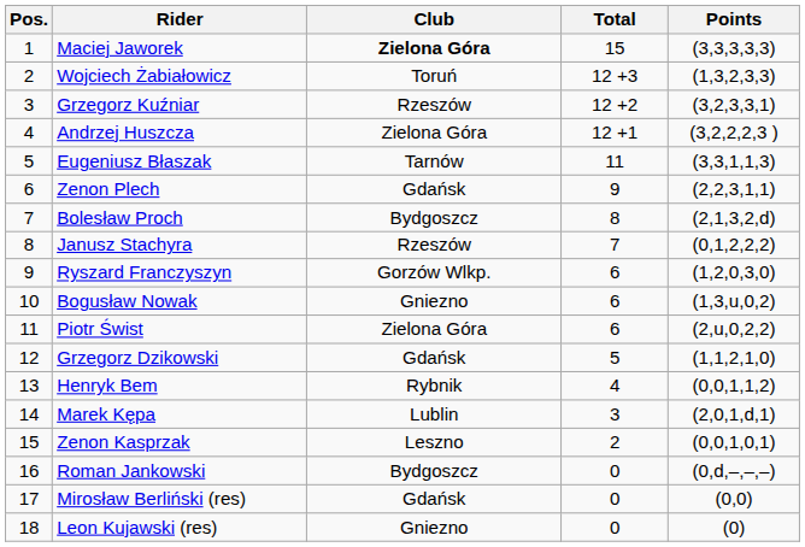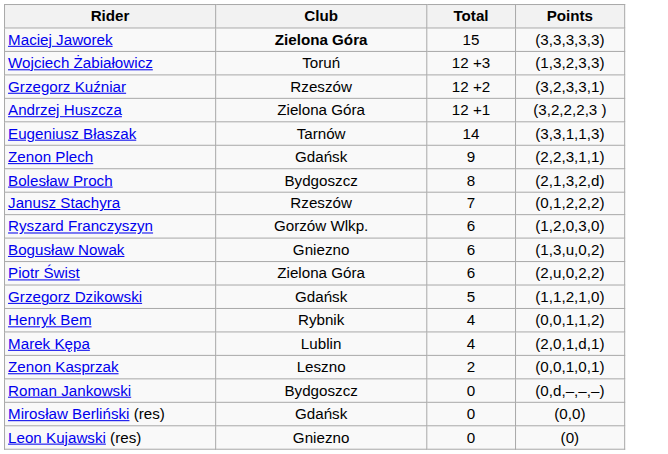 <table class=wikitable style="font-size:93%;">
 <tr>
-<th width=25px>Pos.</th>
 <th width=200px>Rider</th>
 <th width=200px>Club</th>
 <th width=80px>Total</th>
 <th width=100px>Points</th>
 </tr>
 <tr align=center>
-<td>1</td>
 <td align=left><a href='#'>Maciej Jaworek</a></td>
 <td><strong>Zielona Góra</strong></td>
 <td>15</td>
 <td>(3,3,3,3,3)</td>
 </tr>
 <tr align=center>
-<td>2</td>
 <td align=left><a href='#'>Wojciech Żabiałowicz</a></td>
 <td>Toruń</td>
 <td>12 +3</td>
 <td>(1,3,2,3,3)</td>
 </tr>
 <tr align=center>
-<td>3</td>
 <td align=left><a href='#'>Grzegorz Kuźniar</a></td>
 <td>Rzeszów</td>
 <td>12 +2</td>
 <td>(3,2,3,3,1)</td>
 </tr>
 <tr align=center>
-<td>4</td>
 <td align=left><a href='#'>Andrzej Huszcza</a></td>
 <td>Zielona Góra</td>
 <td>12 +1</td>
 <td>(3,2,2,2,3 )</td>
 </tr>
 <tr align=center>
-<td>5</td>
 <td align=left><a href='#'>Eugeniusz Błaszak</a></td>
 <td>Tarnów</td>
-<td>11</td>
+<td>14</td>
 <td>(3,3,1,1,3)</td>
 </tr>
 <tr align=center>
-<td>6</td>
 <td align=left><a href='#'>Zenon Plech</a></td>
 <td>Gdańsk</td>
 <td>9</td>
 <td>(2,2,3,1,1)</td>
 </tr>
 <tr align=center>
-<td>7</td>
 <td align=left><a href='#'>Bolesław Proch</a></td>
 <td>Bydgoszcz</td>
 <td>8</td>
 <td>(2,1,3,2,d)</td>
 </tr>
 <tr align=center>
-<td>8</td>
 <td align=left><a href='#'>Janusz Stachyra</a></td>
 <td>Rzeszów</td>
 <td>7</td>
 <td>(0,1,2,2,2)</td>
 </tr>
 <tr align=center>
-<td>9</td>
 <td align=left><a href='#'>Ryszard Franczyszyn</a></td>
 <td>Gorzów Wlkp.</td>
 <td>6</td>
 <td>(1,2,0,3,0)</td>
 </tr>
 <tr align=center>
-<td>10</td>
 <td align=left><a href='#'>Bogusław Nowak</a></td>
 <td>Gniezno</td>
 <td>6</td>
 <td>(1,3,u,0,2)</td>
 </tr>
 <tr align=center>
-<td>11</td>
 <td align=left><a href='#'>Piotr Świst</a></td>
 <td>Zielona Góra</td>
 <td>6</td>
 <td>(2,u,0,2,2)</td>
 </tr>
 <tr align=center>
-<td>12</td>
 <td align=left><a href='#'>Grzegorz Dzikowski</a></td>
 <td>Gdańsk</td>
 <td>5</td>
 <td>(1,1,2,1,0)</td>
 </tr>
 <tr align=center>
-<td>13</td>
 <td align=left><a href='#'>Henryk Bem</a></td>
 <td>Rybnik</td>
 <td>4</td>
 <td>(0,0,1,1,2)</td>
 </tr>
 <tr align=center>
-<td>14</td>
 <td align=left><a href='#'>Marek Kępa</a></td>
 <td>Lublin</td>
-<td>3</td>
+<td>4</td>
 <td>(2,0,1,d,1)</td>
 </tr>
 <tr align=center>
-<td>15</td>
 <td align=left><a href='#'>Zenon Kasprzak</a></td>
 <td>Leszno</td>
 <td>2</td>
 <td>(0,0,1,0,1)</td>
 </tr>
 <tr align=center>
-<td>16</td>
 <td align=left><a href='#'>Roman Jankowski</a></td>
 <td>Bydgoszcz</td>
 <td>0</td>
 <td>(0,d,–,–,–)</td>
 </tr>
 <tr align=center>
-<td>17</td>
 <td align=left><a href='#'>Mirosław Berliński</a> (res)</td>
 <td>Gdańsk</td>
 <td>0</td>
 <td>(0,0)</td>
 </tr>
 <tr align=center>
-<td>18</td>
 <td align=left><a href='#'>Leon Kujawski</a>	(res)</td>
 <td>Gniezno</td>
 <td>0</td>
 <td>(0)</td>
 </tr>
 </table>
